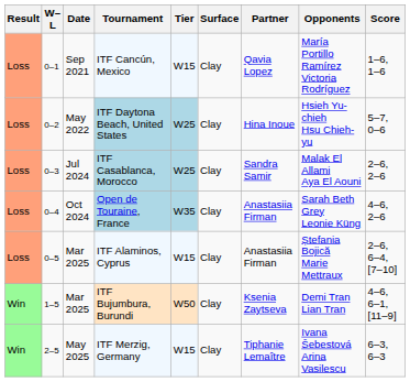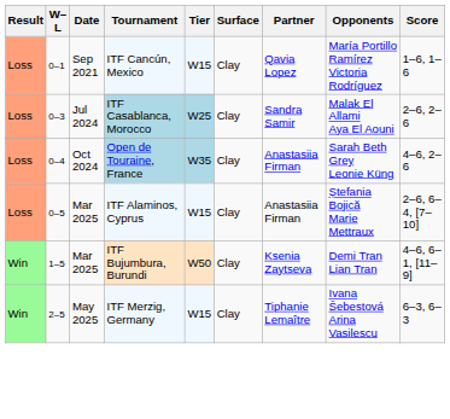 <table class="sortable wikitable nowrap">
 <tr>
 <th>Result</th>
 <th class="unsortable">W–L</th>
 <th>Date</th>
 <th>Tournament</th>
 <th>Tier</th>
 <th>Surface</th>
 <th>Partner</th>
 <th>Opponents</th>
 <th class="unsortable">Score</th>
 </tr>
 <tr>
 <td style="background:#ffa07a;">Loss</td>
 <td><small>0–1</small></td>
 <td>Sep 2021</td>
 <td style="background:#f0f8ff;">ITF Cancún, Mexico</td>
 <td style="background:#f0f8ff;">W15</td>
 <td>Clay</td>
 <td> <a href='#'>Qavia Lopez</a></td>
 <td> <a href='#'>María Portillo Ramírez</a> <br>  <a href='#'> Victoria Rodríguez</a></td>
 <td>1–6, 1–6</td>
-</tr>
-<tr>
-<td bgcolor=ffa07a>Loss</td>
-<td><small>0–2</small></td>
-<td>May 2022</td>
-<td style="background:lightblue;">ITF Daytona Beach, United States</td>
-<td style="background:lightblue;">W25</td>
-<td>Clay</td>
-<td> <a href='#'>Hina Inoue</a></td>
-<td> <a href='#'>Hsieh Yu-chieh</a> <br>  <a href='#'>Hsu Chieh-yu</a></td>
-<td>5–7, 0–6</td>
 </tr>
 <tr>
 <td style="background:#ffa07a;">Loss</td>
 <td><small>0–3</small></td>
 <td>Jul 2024</td>
 <td style="background:lightblue;">ITF Casablanca, Morocco</td>
 <td style="background:lightblue;">W25</td>
 <td>Clay</td>
 <td> <a href='#'>Sandra Samir</a></td>
 <td> <a href='#'>Malak El Allami</a> <br>  <a href='#'>Aya El Aouni</a></td>
 <td>2–6, 2–6</td>
 </tr>
 <tr>
 <td style="background:#ffa07a;">Loss</td>
 <td><small>0–4</small></td>
 <td>Oct 2024</td>
 <td style="background:lightblue;"><a href='#'>Open de Touraine</a>, France</td>
 <td style="background:lightblue;">W35</td>
 <td>Clay</td>
 <td> <a href='#'>Anastasiia Firman</a></td>
 <td> <a href='#'>Sarah Beth Grey</a> <br>  <a href='#'>Leonie Küng</a></td>
 <td>4–6, 2–6</td>
 </tr>
 <tr>
 <td style="background:#ffa07a;">Loss</td>
 <td><small>0–5</small></td>
 <td>Mar 2025</td>
 <td style="background:#f0f8ff;">ITF Alaminos, Cyprus</td>
 <td style="background:#f0f8ff;">W15</td>
 <td>Clay</td>
 <td> Anastasiia Firman</td>
 <td> <a href='#'>Ștefania Bojică</a>  <br>  <a href='#'>Marie Mettraux</a></td>
 <td>2–6, 6–4, [7–10]</td>
 </tr>
 <tr>
 <td style="background:#98fb98;">Win</td>
 <td><small>1–5</small></td>
 <td>Mar 2025</td>
 <td style="background:#ffe4c4;">ITF Bujumbura, Burundi</td>
 <td style="background:#ffe4c4;">W50</td>
 <td>Clay</td>
 <td> <a href='#'>Ksenia Zaytseva</a></td>
 <td> <a href='#'>Demi Tran</a> <br>  <a href='#'>Lian Tran</a></td>
 <td>4–6, 6–1, [11–9]</td>
 </tr>
 <tr>
 <td style="background:#98fb98;">Win</td>
 <td><small>2–5</small></td>
 <td>May 2025</td>
 <td style="background:#f0f8ff;">ITF Merzig, Germany</td>
 <td style="background:#f0f8ff;">W15</td>
 <td>Clay</td>
 <td> <a href='#'>Tiphanie Lemaître</a></td>
 <td> <a href='#'>Ivana Šebestová</a>  <br>  <a href='#'>Arina Vasilescu</a></td>
 <td>6–3, 6–3</td>
 </tr>
 </table>
